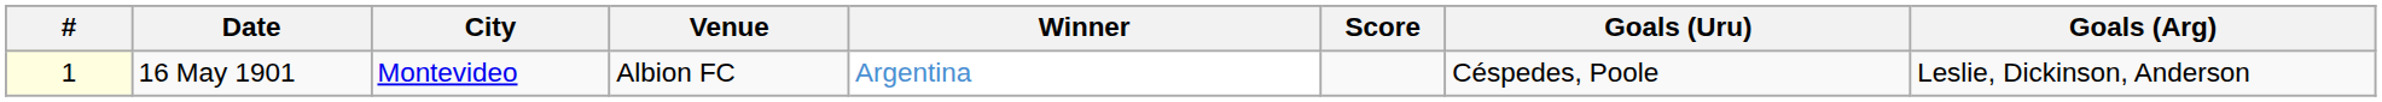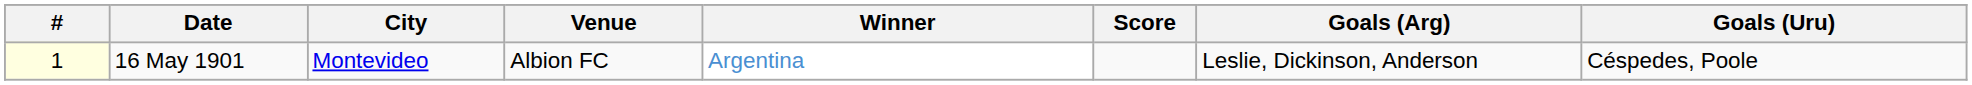 <table class="wikitable sortable collapsible expanded" style="width:1050px; font-size: 12px">
 <tr>
 <th width=50px>#</th>
 <th width=100px>Date</th>
 <th width=100px>City</th>
 <th width=100px>Venue</th>
 <th>Winner</th>
 <th width=50px>Score</th>
+<th width=200px>Goals (Arg)</th>
 <th width=200px>Goals (Uru)</th>
-<th width=200px>Goals (Arg)</th>
 </tr>
 <tr>
 <td style="background: lightyellow; text-align:center">1</td>
 <td>16 May 1901</td>
 <td><a href='#'>Montevideo</a></td>
 <td>Albion FC</td>
 <td style= "background:white; color:#4A8FD2">Argentina</td>
 <td></td>
+<td>Leslie, Dickinson, Anderson</td>
 <td>Céspedes, Poole</td>
-<td>Leslie, Dickinson, Anderson</td>
 </tr>
 </table>
